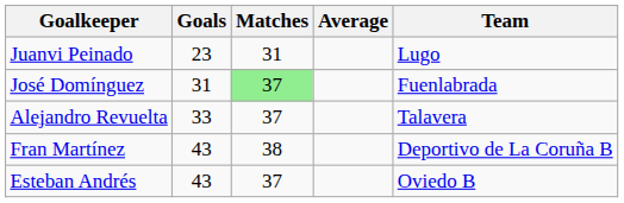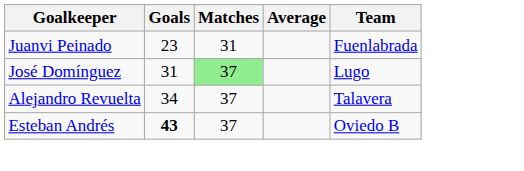 <table class="wikitable sortable">
 <tr>
 <th>Goalkeeper</th>
 <th>Goals</th>
 <th>Matches</th>
 <th>Average</th>
 <th>Team</th>
 </tr>
 <tr>
 <td> <a href='#'>Juanvi Peinado</a></td>
 <td align=center>23</td>
 <td align=center>31</td>
 <td align=center></td>
-<td><a href='#'>Lugo</a></td>
+<td><a href='#'>Fuenlabrada</a></td>
 </tr>
 <tr>
 <td> <a href='#'>José Domínguez</a></td>
 <td align=center>31</td>
 <td align=center style="background: lightgreen;">37</td>
 <td align=center></td>
-<td><a href='#'>Fuenlabrada</a></td>
+<td><a href='#'>Lugo</a></td>
 </tr>
 <tr>
 <td> <a href='#'>Alejandro Revuelta</a></td>
-<td align=center>33</td>
+<td align=center>34</td>
 <td align=center>37</td>
 <td align=center></td>
 <td><a href='#'>Talavera</a></td>
 </tr>
 <tr>
-<td> <a href='#'>Fran Martínez</a></td>
-<td align=center>43</td>
-<td align=center>38</td>
-<td align=center></td>
-<td><a href='#'>Deportivo de La Coruña B</a></td>
-</tr>
-<tr>
 <td> <a href='#'>Esteban Andrés</a></td>
-<td align=center>43</td>
+<td align=center><strong>43</strong></td>
 <td align=center>37</td>
 <td align=center></td>
 <td><a href='#'>Oviedo B</a></td>
 </tr>
 </table>
